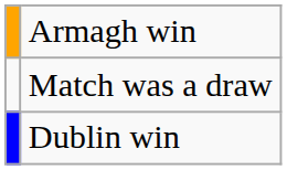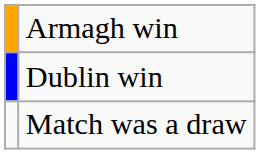 <table class="wikitable">
 <tr>
 <td style="background-color:orange"></td>
 <td>Armagh win</td>
 </tr>
 <tr>
+<td style="background-color:blue"></td>
+<td>Dublin win</td>
+</tr>
+<tr>
 <td></td>
 <td>Match was a draw</td>
 </tr>
-<tr>
-<td style="background-color:blue"></td>
-<td>Dublin win</td>
-</tr>
 </table>
